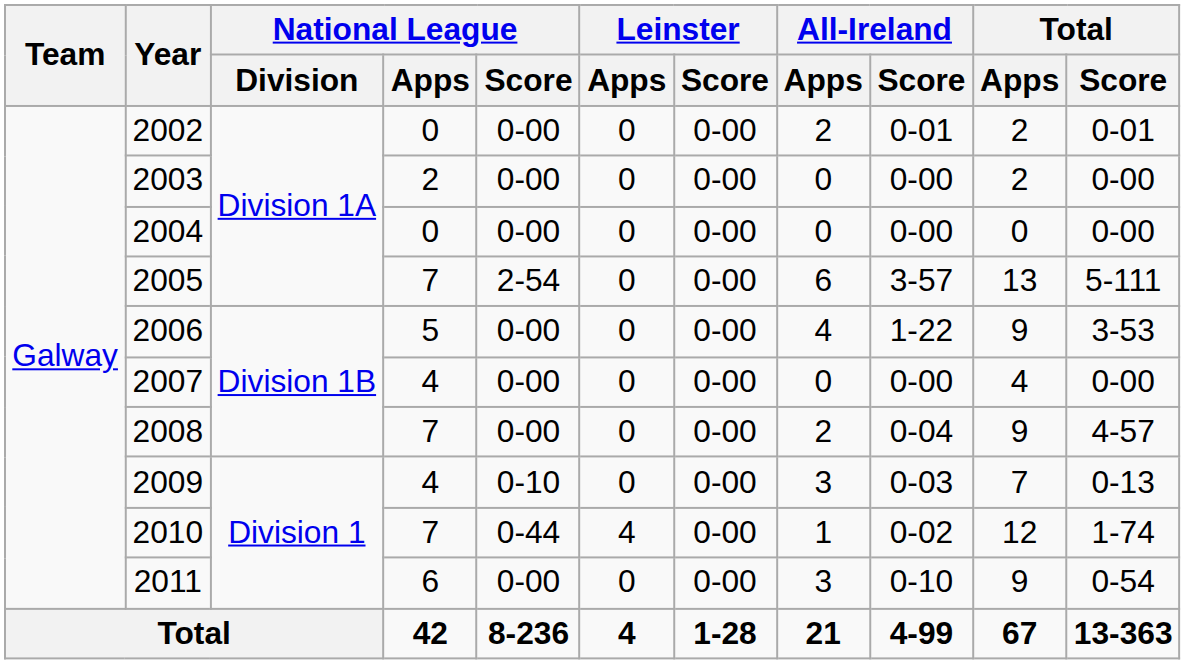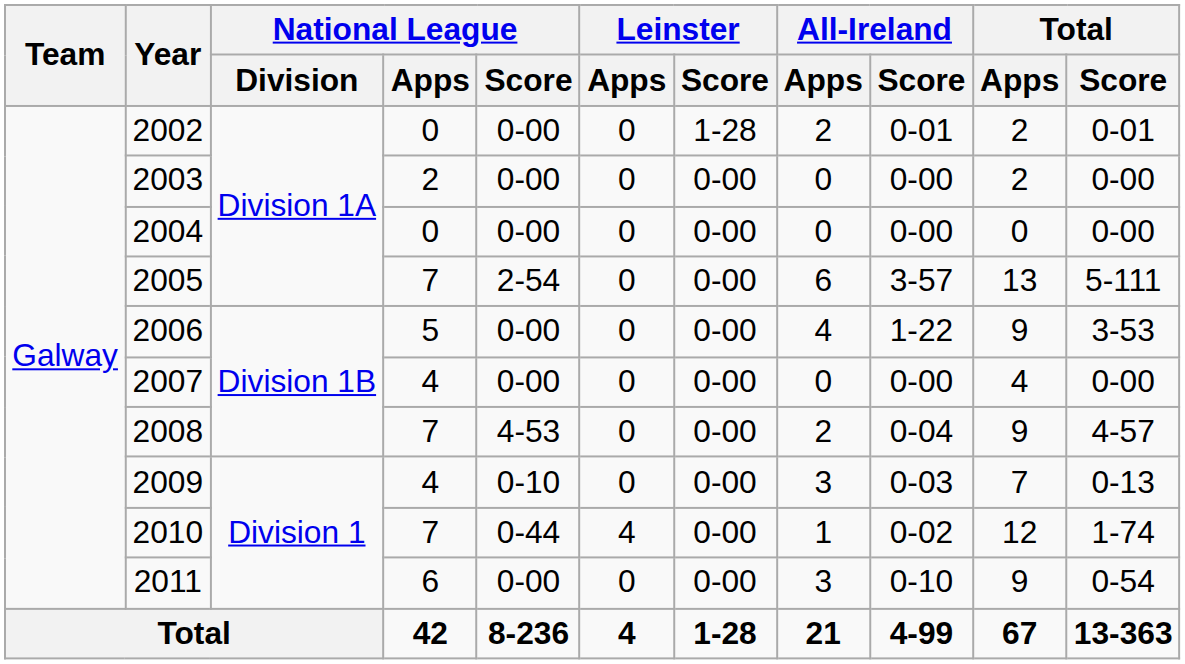 <table class="wikitable" style="text-align:center">
 <tr>
 <th rowspan="2">Team</th>
 <th rowspan="2">Year</th>
 <th colspan="3"><a href='#'>National League</a></th>
 <th colspan="2"><a href='#'>Leinster</a></th>
 <th colspan="2"><a href='#'>All-Ireland</a></th>
 <th colspan="2">Total</th>
 </tr>
 <tr>
 <th>Division</th>
 <th>Apps</th>
 <th>Score</th>
 <th>Apps</th>
 <th>Score</th>
 <th>Apps</th>
 <th>Score</th>
 <th>Apps</th>
 <th>Score</th>
 </tr>
 <tr>
 <td rowspan="10"><a href='#'>Galway</a></td>
 <td>2002</td>
 <td rowspan="4"><a href='#'>Division 1A</a></td>
 <td>0</td>
 <td>0-00</td>
 <td>0</td>
-<td>0-00</td>
+<td>1-28</td>
 <td>2</td>
 <td>0-01</td>
 <td>2</td>
 <td>0-01</td>
 </tr>
 <tr>
 <td>2003</td>
 <td>2</td>
 <td>0-00</td>
 <td>0</td>
 <td>0-00</td>
 <td>0</td>
 <td>0-00</td>
 <td>2</td>
 <td>0-00</td>
 </tr>
 <tr>
 <td>2004</td>
 <td>0</td>
 <td>0-00</td>
 <td>0</td>
 <td>0-00</td>
 <td>0</td>
 <td>0-00</td>
 <td>0</td>
 <td>0-00</td>
 </tr>
 <tr>
 <td>2005</td>
 <td>7</td>
 <td>2-54</td>
 <td>0</td>
 <td>0-00</td>
 <td>6</td>
 <td>3-57</td>
 <td>13</td>
 <td>5-111</td>
 </tr>
 <tr>
 <td>2006</td>
 <td rowspan="3"><a href='#'>Division 1B</a></td>
 <td>5</td>
 <td>0-00</td>
 <td>0</td>
 <td>0-00</td>
 <td>4</td>
 <td>1-22</td>
 <td>9</td>
 <td>3-53</td>
 </tr>
 <tr>
 <td>2007</td>
 <td>4</td>
 <td>0-00</td>
 <td>0</td>
 <td>0-00</td>
 <td>0</td>
 <td>0-00</td>
 <td>4</td>
 <td>0-00</td>
 </tr>
 <tr>
 <td>2008</td>
 <td>7</td>
-<td>0-00</td>
+<td>4-53</td>
 <td>0</td>
 <td>0-00</td>
 <td>2</td>
 <td>0-04</td>
 <td>9</td>
 <td>4-57</td>
 </tr>
 <tr>
 <td>2009</td>
 <td rowspan="3"><a href='#'>Division 1</a></td>
 <td>4</td>
 <td>0-10</td>
 <td>0</td>
 <td>0-00</td>
 <td>3</td>
 <td>0-03</td>
 <td>7</td>
 <td>0-13</td>
 </tr>
 <tr>
 <td>2010</td>
 <td>7</td>
 <td>0-44</td>
 <td>4</td>
 <td>0-00</td>
 <td>1</td>
 <td>0-02</td>
 <td>12</td>
 <td>1-74</td>
 </tr>
 <tr>
 <td>2011</td>
 <td>6</td>
 <td>0-00</td>
 <td>0</td>
 <td>0-00</td>
 <td>3</td>
 <td>0-10</td>
 <td>9</td>
 <td>0-54</td>
 </tr>
 <tr>
 <th colspan="3">Total</th>
 <td><strong>42</strong></td>
 <td><strong>8-236</strong></td>
 <td><strong>4</strong></td>
 <td><strong>1-28</strong></td>
 <td><strong>21</strong></td>
 <td><strong>4-99</strong></td>
 <td><strong>67</strong></td>
 <td><strong>13-363</strong></td>
 </tr>
 </table>
